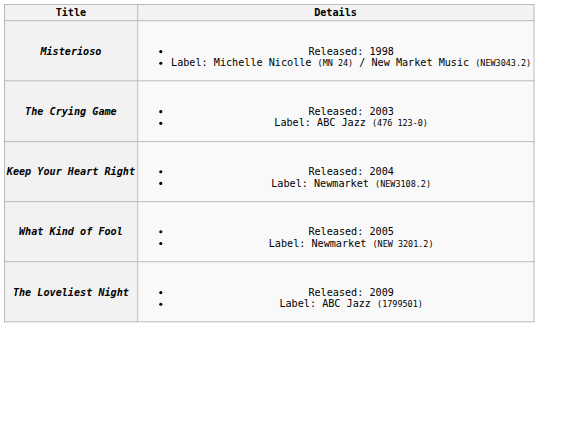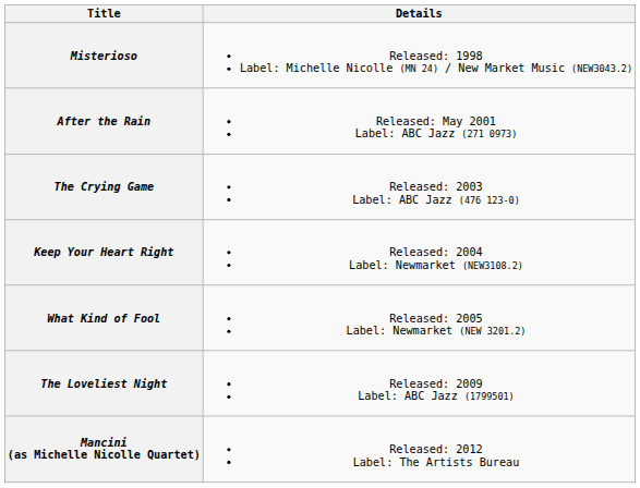 <table class="wikitable plainrowheaders" style="text-align:center;">
 <tr>
 <th>Title</th>
 <th>Details</th>
 </tr>
 <tr>
 <th scope="row"><em>Misterioso</em></th>
 <td><br><ul><li>Released: 1998</li><li>Label: Michelle Nicolle <small>(MN 24)</small> / New Market Music <small>(NEW3043.2)</small></li></ul></td>
+</tr>
+<tr>
+<th scope="row"><em>After the Rain</em></th>
+<td><br><ul><li>Released: May 2001</li><li>Label: ABC Jazz <small>(271 0973)</small></li></ul></td>
 </tr>
 <tr>
 <th scope="row"><em>The Crying Game</em></th>
 <td><br><ul><li>Released: 2003</li><li>Label: ABC Jazz <small>(476 123-0)</small></li></ul></td>
 </tr>
 <tr>
 <th scope="row"><em>Keep Your Heart Right</em></th>
 <td><br><ul><li>Released: 2004</li><li>Label: Newmarket <small>(NEW3108.2)</small></li></ul></td>
 </tr>
 <tr>
 <th scope="row"><em>What Kind of Fool</em></th>
 <td><br><ul><li>Released: 2005</li><li>Label: Newmarket <small>(NEW 3201.2)</small></li></ul></td>
 </tr>
 <tr>
 <th scope="row"><em>The Loveliest Night</em></th>
 <td><br><ul><li>Released: 2009</li><li>Label: ABC Jazz <small>(1799501)</small></li></ul></td>
 </tr>
+<tr>
+<th scope="row"><em>Mancini</em> <br>(as Michelle Nicolle Quartet)</th>
+<td><br><ul><li>Released: 2012</li><li>Label: The Artists Bureau</li></ul></td>
+</tr>
 </table>
